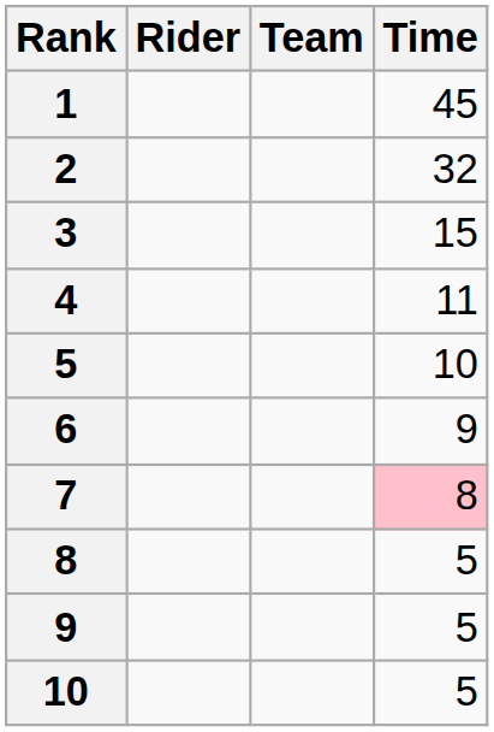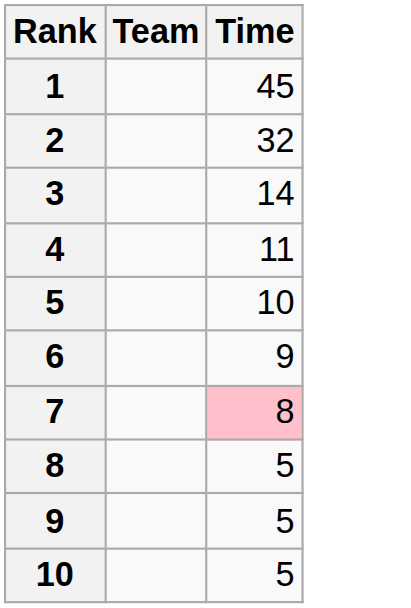 <table class="wikitable" margin-bottom:0;">
 <tr>
 <th scope="col">Rank</th>
-<th scope="col">Rider</th>
 <th scope="col">Team</th>
 <th scope="col">Time</th>
 </tr>
 <tr>
 <th scope="row">1</th>
-<td> </td>
 <td></td>
 <td align="right">45</td>
 </tr>
 <tr>
 <th scope="row">2</th>
-<td> </td>
 <td></td>
 <td align="right">32</td>
 </tr>
 <tr>
 <th scope="row">3</th>
 <td></td>
-<td></td>
-<td align="right">15</td>
+<td align="right">14</td>
 </tr>
 <tr>
 <th scope="row">4</th>
-<td></td>
 <td></td>
 <td align="right">11</td>
 </tr>
 <tr>
 <th scope="row">5</th>
 <td></td>
-<td></td>
 <td align="right">10</td>
 </tr>
 <tr>
 <th scope="row">6</th>
-<td></td>
 <td></td>
 <td align="right">9</td>
 </tr>
 <tr>
 <th scope="row">7</th>
 <td></td>
-<td></td>
 <td align="right" style="background: pink;">8</td>
 </tr>
 <tr>
 <th scope="row">8</th>
-<td></td>
 <td></td>
 <td align="right">5</td>
 </tr>
 <tr>
 <th scope="row">9</th>
 <td></td>
-<td></td>
 <td align="right">5</td>
 </tr>
 <tr>
 <th scope="row">10</th>
 <td></td>
-<td></td>
 <td align="right">5</td>
 </tr>
 </table>
